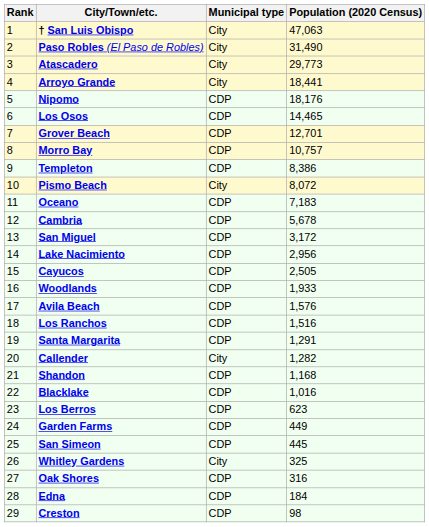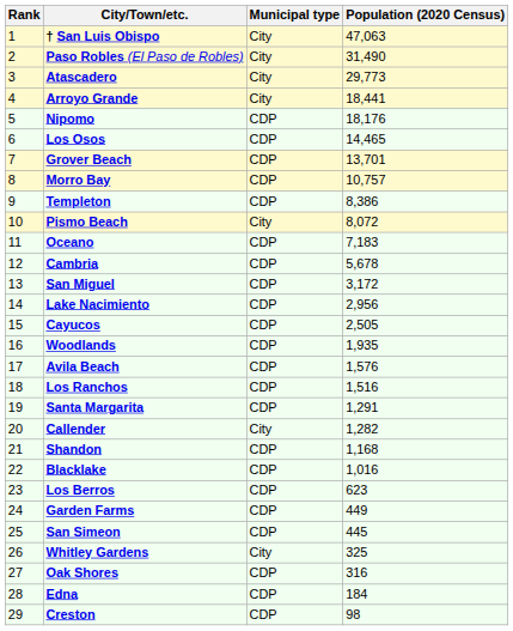 <table class="wikitable sortable">
 <tr>
 <th>Rank</th>
 <th>City/Town/etc.</th>
 <th>Municipal type</th>
 <th>Population (2020 Census)</th>
 </tr>
 <tr style="background-color:#FFFACD;">
 <td>1</td>
 <td><strong>†</strong> <strong><a href='#'>San Luis Obispo</a></strong></td>
 <td>City</td>
 <td>47,063</td>
 </tr>
 <tr style="background-color:#FFFACD;">
 <td>2</td>
 <td><a href='#'><strong>Paso Robles</strong> <em>(El Paso de Robles)</em></a></td>
 <td>City</td>
 <td>31,490</td>
 </tr>
 <tr style="background-color:#FFFACD;">
 <td>3</td>
 <td><strong><a href='#'>Atascadero</a></strong></td>
 <td>City</td>
 <td>29,773</td>
 </tr>
 <tr style="background-color:#FFFACD;">
 <td>4</td>
 <td><strong><a href='#'>Arroyo Grande</a></strong></td>
 <td>City</td>
 <td>18,441</td>
 </tr>
 <tr style="background-color:#F0FFF0;">
 <td>5</td>
 <td><strong><a href='#'>Nipomo</a></strong></td>
 <td>CDP</td>
 <td>18,176</td>
 </tr>
 <tr style="background-color:#F0FFF0;">
 <td>6</td>
 <td><strong><a href='#'>Los Osos</a></strong></td>
 <td>CDP</td>
 <td>14,465</td>
 </tr>
 <tr style="background-color:#FFFACD;">
 <td>7</td>
 <td><strong><a href='#'>Grover Beach</a></strong></td>
 <td>CDP</td>
-<td>12,701</td>
+<td>13,701</td>
 </tr>
 <tr style="background-color:#FFFACD;">
 <td>8</td>
 <td><strong><a href='#'>Morro Bay</a></strong></td>
 <td>CDP</td>
 <td>10,757</td>
 </tr>
 <tr style="background-color:#F0FFF0;">
 <td>9</td>
 <td><strong><a href='#'>Templeton</a></strong></td>
 <td>CDP</td>
 <td>8,386</td>
 </tr>
 <tr style="background-color:#FFFACD;">
 <td>10</td>
 <td><strong><a href='#'>Pismo Beach</a></strong></td>
 <td>City</td>
 <td>8,072</td>
 </tr>
 <tr style="background-color:#F0FFF0;">
 <td>11</td>
 <td><strong><a href='#'>Oceano</a></strong></td>
 <td>CDP</td>
 <td>7,183</td>
 </tr>
 <tr style="background-color:#F0FFF0;">
 <td>12</td>
 <td><strong><a href='#'>Cambria</a></strong></td>
 <td>CDP</td>
 <td>5,678</td>
 </tr>
 <tr style="background-color:#F0FFF0;">
 <td>13</td>
 <td><strong><a href='#'>San Miguel</a></strong></td>
 <td>CDP</td>
 <td>3,172</td>
 </tr>
 <tr style="background-color:#F0FFF0;">
 <td>14</td>
 <td><strong><a href='#'>Lake Nacimiento</a></strong></td>
 <td>CDP</td>
 <td>2,956</td>
 </tr>
 <tr style="background-color:#F0FFF0;">
 <td>15</td>
 <td><strong><a href='#'>Cayucos</a></strong></td>
 <td>CDP</td>
 <td>2,505</td>
 </tr>
 <tr style="background-color:#F0FFF0;">
 <td>16</td>
 <td><strong><a href='#'>Woodlands</a></strong></td>
 <td>CDP</td>
-<td>1,933</td>
+<td>1,935</td>
 </tr>
 <tr style="background-color:#F0FFF0;">
 <td>17</td>
 <td><strong><a href='#'>Avila Beach</a></strong></td>
 <td>CDP</td>
 <td>1,576</td>
 </tr>
 <tr style="background-color:#F0FFF0;">
 <td>18</td>
 <td><strong><a href='#'>Los Ranchos</a></strong></td>
 <td>CDP</td>
 <td>1,516</td>
 </tr>
 <tr style="background-color:#F0FFF0;">
 <td>19</td>
 <td><strong><a href='#'>Santa Margarita</a></strong></td>
 <td>CDP</td>
 <td>1,291</td>
 </tr>
 <tr style="background-color:#F0FFF0;">
 <td>20</td>
 <td><strong><a href='#'>Callender</a></strong></td>
 <td>City</td>
 <td>1,282</td>
 </tr>
 <tr style="background-color:#F0FFF0;">
 <td>21</td>
 <td><strong><a href='#'>Shandon</a></strong></td>
 <td>CDP</td>
 <td>1,168</td>
 </tr>
 <tr style="background-color:#F0FFF0;">
 <td>22</td>
 <td><strong><a href='#'>Blacklake</a></strong></td>
 <td>CDP</td>
 <td>1,016</td>
 </tr>
 <tr style="background-color:#F0FFF0;">
 <td>23</td>
 <td><strong><a href='#'>Los Berros</a></strong></td>
 <td>CDP</td>
 <td>623</td>
 </tr>
 <tr style="background-color:#F0FFF0;">
 <td>24</td>
 <td><strong><a href='#'>Garden Farms</a></strong></td>
 <td>CDP</td>
 <td>449</td>
 </tr>
 <tr style="background-color:#F0FFF0;">
 <td>25</td>
 <td><strong><a href='#'>San Simeon</a></strong></td>
 <td>CDP</td>
 <td>445</td>
 </tr>
 <tr style="background-color:#F0FFF0;">
 <td>26</td>
 <td><strong><a href='#'>Whitley Gardens</a></strong></td>
 <td>City</td>
 <td>325</td>
 </tr>
 <tr style="background-color:#F0FFF0;">
 <td>27</td>
 <td><strong><a href='#'>Oak Shores</a></strong></td>
 <td>CDP</td>
 <td>316</td>
 </tr>
 <tr style="background-color:#F0FFF0;">
 <td>28</td>
 <td><strong><a href='#'>Edna</a></strong></td>
 <td>CDP</td>
 <td>184</td>
 </tr>
 <tr style="background-color:#F0FFF0;">
 <td>29</td>
 <td><strong><a href='#'>Creston</a></strong></td>
 <td>CDP</td>
 <td>98</td>
 </tr>
 </table>
